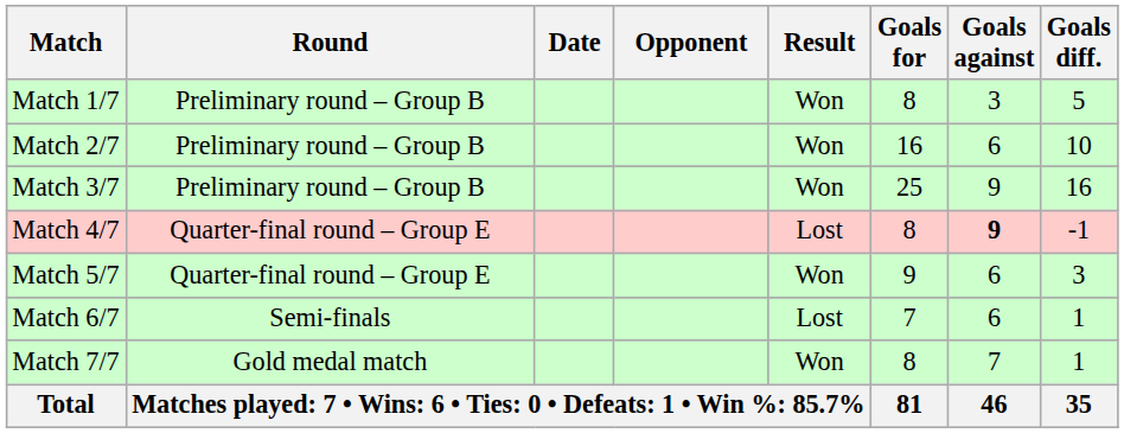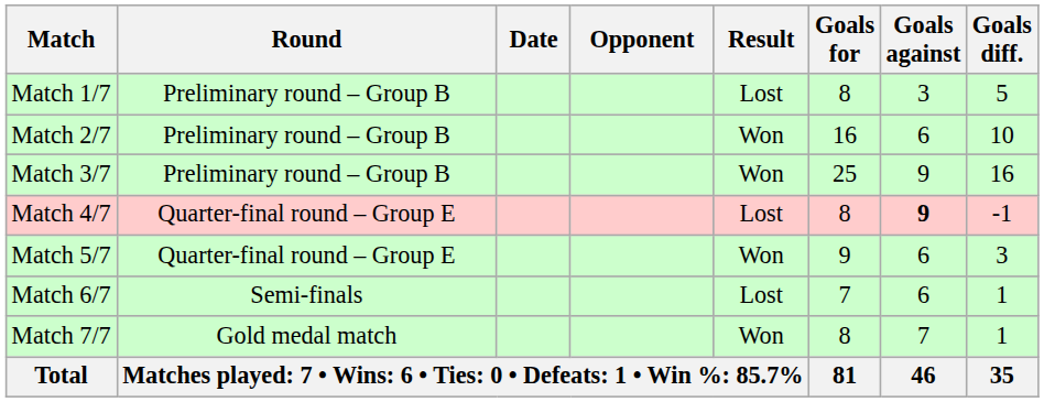 <table class="wikitable sortable" style="text-align: center; font-size: 85%; margin-left: 1em;">
 <tr>
 <th>Match</th>
 <th>Round</th>
 <th>Date</th>
 <th>Opponent</th>
 <th>Result</th>
 <th>Goals<br>for</th>
 <th>Goals<br>against</th>
 <th>Goals<br>diff.</th>
 </tr>
 <tr style="background-color: #ccffcc;">
 <td>Match 1/7</td>
 <td>Preliminary round – Group B</td>
 <td style="text-align: right;"></td>
 <td style="text-align: left;"></td>
-<td>Won</td>
+<td>Lost</td>
 <td>8</td>
 <td>3</td>
 <td>5</td>
 </tr>
 <tr style="background-color: #ccffcc;">
 <td>Match 2/7</td>
 <td>Preliminary round – Group B</td>
 <td style="text-align: right;"></td>
 <td style="text-align: left;"></td>
 <td>Won</td>
 <td>16</td>
 <td>6</td>
 <td>10</td>
 </tr>
 <tr style="background-color: #ccffcc;">
 <td>Match 3/7</td>
 <td>Preliminary round – Group B</td>
 <td style="text-align: right;"></td>
 <td style="text-align: left;"></td>
 <td>Won</td>
 <td>25</td>
 <td>9</td>
 <td>16</td>
 </tr>
 <tr style="background-color: #ffcccc;">
 <td>Match 4/7</td>
 <td>Quarter-final round – Group E</td>
 <td style="text-align: right;"></td>
 <td style="text-align: left;"></td>
 <td>Lost</td>
 <td>8</td>
 <td><strong>9</strong></td>
 <td>-1</td>
 </tr>
 <tr style="background-color: #ccffcc;">
 <td>Match 5/7</td>
 <td>Quarter-final round – Group E</td>
 <td style="text-align: right;"></td>
 <td style="text-align: left;"></td>
 <td>Won</td>
 <td>9</td>
 <td>6</td>
 <td>3</td>
 </tr>
 <tr style="background-color: #ccffcc;">
 <td>Match 6/7</td>
 <td>Semi-finals</td>
 <td style="text-align: right;"></td>
 <td style="text-align: left;"></td>
 <td>Lost</td>
 <td>7</td>
 <td>6</td>
 <td>1</td>
 </tr>
 <tr style="background-color: #ccffcc;">
 <td>Match 7/7</td>
 <td>Gold medal match</td>
 <td style="text-align: right;"></td>
 <td style="text-align: left;"></td>
 <td>Won</td>
 <td>8</td>
 <td>7</td>
 <td>1</td>
 </tr>
 <tr>
 <th>Total</th>
 <th colspan="4">Matches played: 7 • Wins: 6 • Ties: 0 • Defeats: 1 • Win %: 85.7%</th>
 <th>81</th>
 <th>46</th>
 <th>35</th>
 </tr>
 </table>
